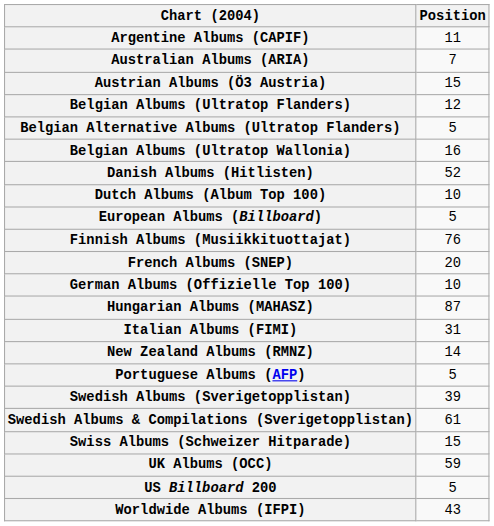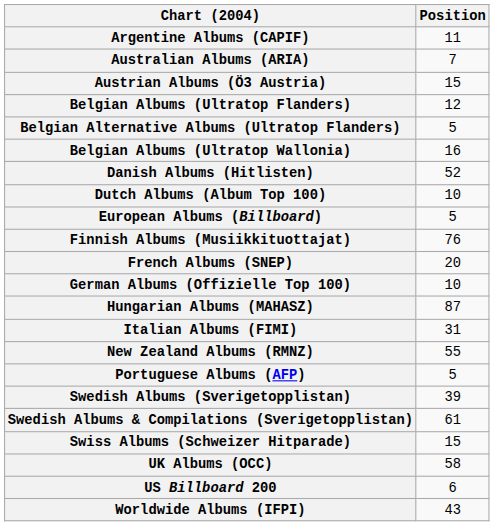 <table class="wikitable sortable plainrowheaders" style="text-align:center">
 <tr>
 <th scope="col">Chart (2004)</th>
 <th scope="col">Position</th>
 </tr>
 <tr>
 <th scope="row">Argentine Albums (CAPIF)</th>
 <td>11</td>
 </tr>
 <tr>
 <th scope="row">Australian Albums (ARIA)</th>
 <td>7</td>
 </tr>
 <tr>
 <th scope="row">Austrian Albums (Ö3 Austria)</th>
 <td>15</td>
 </tr>
 <tr>
 <th scope="row">Belgian Albums (Ultratop Flanders)</th>
 <td>12</td>
 </tr>
 <tr>
 <th scope="row">Belgian Alternative Albums (Ultratop Flanders)</th>
 <td>5</td>
 </tr>
 <tr>
 <th scope="row">Belgian Albums (Ultratop Wallonia)</th>
 <td>16</td>
 </tr>
 <tr>
 <th scope="row">Danish Albums (Hitlisten)</th>
 <td>52</td>
 </tr>
 <tr>
 <th scope="row">Dutch Albums (Album Top 100)</th>
 <td>10</td>
 </tr>
 <tr>
 <th scope="row">European Albums (<em>Billboard</em>)</th>
 <td>5</td>
 </tr>
 <tr>
 <th scope="row">Finnish Albums (Musiikkituottajat)</th>
 <td>76</td>
 </tr>
 <tr>
 <th scope="row">French Albums (SNEP)</th>
 <td>20</td>
 </tr>
 <tr>
 <th scope="row">German Albums (Offizielle Top 100)</th>
 <td>10</td>
 </tr>
 <tr>
 <th scope="row">Hungarian Albums (MAHASZ)</th>
 <td>87</td>
 </tr>
 <tr>
 <th scope="row">Italian Albums (FIMI)</th>
 <td>31</td>
 </tr>
 <tr>
 <th scope="row">New Zealand Albums (RMNZ)</th>
-<td>14</td>
+<td>55</td>
 </tr>
 <tr>
 <th scope="row">Portuguese Albums (<a href='#'>AFP</a>)</th>
 <td>5</td>
 </tr>
 <tr>
 <th scope="row">Swedish Albums (Sverigetopplistan)</th>
 <td>39</td>
 </tr>
 <tr>
 <th scope="row">Swedish Albums & Compilations (Sverigetopplistan)</th>
 <td>61</td>
 </tr>
 <tr>
 <th scope="row">Swiss Albums (Schweizer Hitparade)</th>
 <td>15</td>
 </tr>
 <tr>
 <th scope="row">UK Albums (OCC)</th>
-<td>59</td>
+<td>58</td>
 </tr>
 <tr>
 <th scope="row">US <em>Billboard</em> 200</th>
-<td>5</td>
+<td>6</td>
 </tr>
 <tr>
 <th scope="row">Worldwide Albums (IFPI)</th>
 <td>43</td>
 </tr>
 </table>
